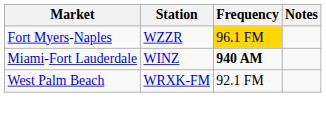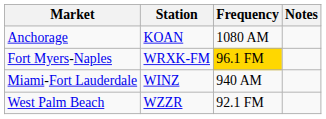 <table class="wikitable">
 <tr>
 <th>Market</th>
 <th>Station</th>
 <th>Frequency</th>
 <th>Notes</th>
 </tr>
 <tr>
+<td><a href='#'>Anchorage</a></td>
+<td><a href='#'>KOAN</a></td>
+<td>1080 AM</td>
+<td></td>
+</tr>
+<tr>
 <td><a href='#'>Fort Myers</a>-<a href='#'>Naples</a></td>
-<td><a href='#'>WZZR</a></td>
+<td><a href='#'>WRXK-FM</a></td>
 <td style="background: gold;">96.1 FM</td>
 <td></td>
 </tr>
 <tr>
 <td><a href='#'>Miami</a>-<a href='#'>Fort Lauderdale</a></td>
 <td><a href='#'>WINZ</a></td>
-<td><strong>940 AM</strong></td>
+<td>940 AM</td>
 <td></td>
 </tr>
 <tr>
 <td><a href='#'>West Palm Beach</a></td>
-<td><a href='#'>WRXK-FM</a></td>
+<td><a href='#'>WZZR</a></td>
 <td>92.1 FM</td>
 <td></td>
 </tr>
 </table>
